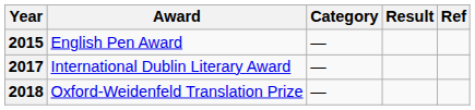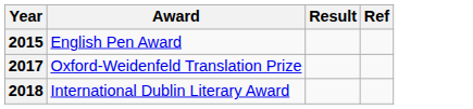 <table class="wikitable">
 <tr>
 <th>Year</th>
 <th>Award</th>
-<th>Category</th>
 <th>Result</th>
 <th>Ref</th>
 </tr>
 <tr>
 <th>2015</th>
 <td><a href='#'>English Pen Award</a></td>
-<td>—</td>
 <td></td>
 <td></td>
 </tr>
 <tr>
 <th>2017</th>
-<td><a href='#'>International Dublin Literary Award</a></td>
-<td>—</td>
+<td><a href='#'>Oxford-Weidenfeld Translation Prize</a></td>
 <td></td>
 <td></td>
 </tr>
 <tr>
 <th>2018</th>
-<td><a href='#'>Oxford-Weidenfeld Translation Prize</a></td>
-<td>—</td>
+<td><a href='#'>International Dublin Literary Award</a></td>
 <td></td>
 <td></td>
 </tr>
 </table>
